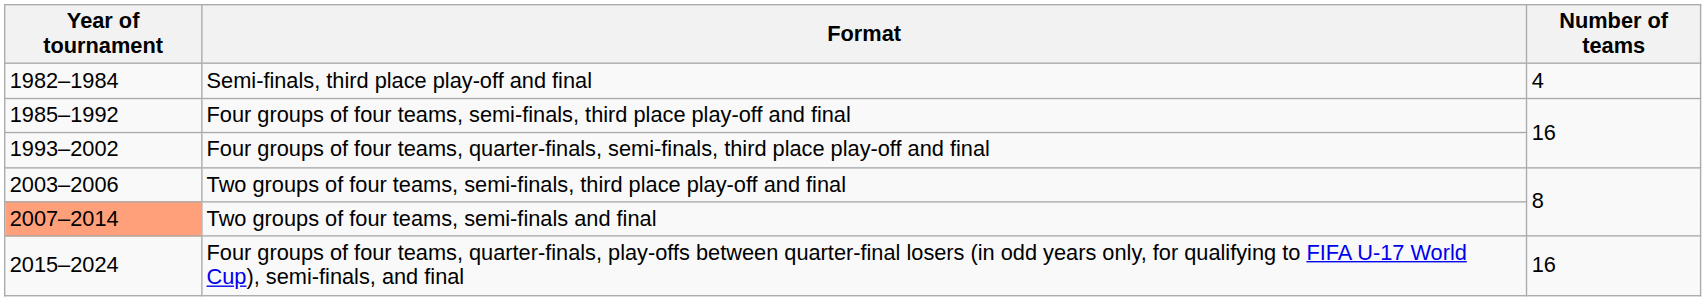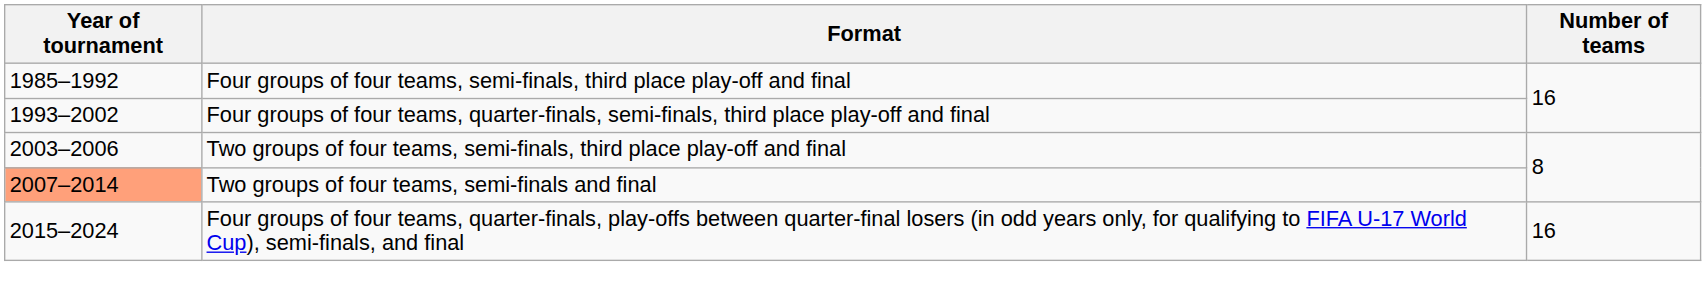 <table class="wikitable">
 <tr>
 <th>Year of tournament</th>
 <th>Format</th>
 <th>Number of teams</th>
-</tr>
-<tr>
-<td>1982–1984</td>
-<td>Semi-finals, third place play-off and final</td>
-<td>4</td>
 </tr>
 <tr>
 <td>1985–1992</td>
 <td>Four groups of four teams, semi-finals, third place play-off and final</td>
 <td rowspan=2>16</td>
 </tr>
 <tr>
 <td>1993–2002</td>
 <td>Four groups of four teams, quarter-finals, semi-finals, third place play-off and final</td>
 </tr>
 <tr>
 <td>2003–2006</td>
 <td>Two groups of four teams, semi-finals, third place play-off and final</td>
 <td rowspan=2>8</td>
 </tr>
 <tr>
 <td style="background: lightsalmon;">2007–2014</td>
 <td>Two groups of four teams, semi-finals and final</td>
 </tr>
 <tr>
 <td>2015–2024</td>
 <td>Four groups of four teams, quarter-finals, play-offs between quarter-final losers (in odd years only, for qualifying to <a href='#'>FIFA U-17 World Cup</a>), semi-finals, and final</td>
 <td>16</td>
 </tr>
 </table>
